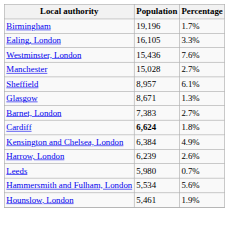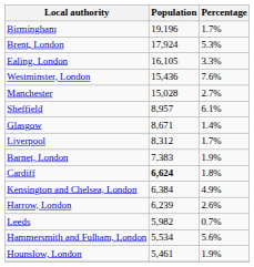 <table class="wikitable sortable" style="font-size:90%;">
 <tr>
 <th>Local authority</th>
 <th>Population</th>
 <th>Percentage</th>
 </tr>
 <tr>
 <td><a href='#'>Birmingham</a></td>
 <td>19,196</td>
 <td>1.7%</td>
+</tr>
+<tr>
+<td><a href='#'>Brent, London</a></td>
+<td>17,924</td>
+<td>5.3%</td>
 </tr>
 <tr>
 <td><a href='#'>Ealing, London</a></td>
 <td>16,105</td>
 <td>3.3%</td>
 </tr>
 <tr>
 <td><a href='#'>Westminster, London</a></td>
 <td>15,436</td>
 <td>7.6%</td>
 </tr>
 <tr>
 <td><a href='#'>Manchester</a></td>
 <td>15,028</td>
 <td>2.7%</td>
 </tr>
 <tr>
 <td><a href='#'>Sheffield</a></td>
 <td>8,957</td>
 <td>6.1%</td>
 </tr>
 <tr>
 <td><a href='#'>Glasgow</a></td>
 <td>8,671</td>
-<td>1.3%</td>
+<td>1.4%</td>
+</tr>
+<tr>
+<td><a href='#'>Liverpool</a></td>
+<td>8,312</td>
+<td>1.7%</td>
 </tr>
 <tr>
 <td><a href='#'>Barnet, London</a></td>
 <td>7,383</td>
-<td>2.7%</td>
+<td>1.9%</td>
 </tr>
 <tr>
 <td><a href='#'>Cardiff</a></td>
 <td><strong>6,624</strong></td>
 <td>1.8%</td>
 </tr>
 <tr>
 <td><a href='#'>Kensington and Chelsea, London</a></td>
 <td>6,384</td>
 <td>4.9%</td>
 </tr>
 <tr>
 <td><a href='#'>Harrow, London</a></td>
 <td>6,239</td>
 <td>2.6%</td>
 </tr>
 <tr>
 <td><a href='#'>Leeds</a></td>
-<td>5,980</td>
+<td>5,982</td>
 <td>0.7%</td>
 </tr>
 <tr>
 <td><a href='#'>Hammersmith and Fulham, London</a></td>
 <td>5,534</td>
 <td>5.6%</td>
 </tr>
 <tr>
 <td><a href='#'>Hounslow, London</a></td>
 <td>5,461</td>
 <td>1.9%</td>
 </tr>
 <tr>
 </tr>
 </table>
